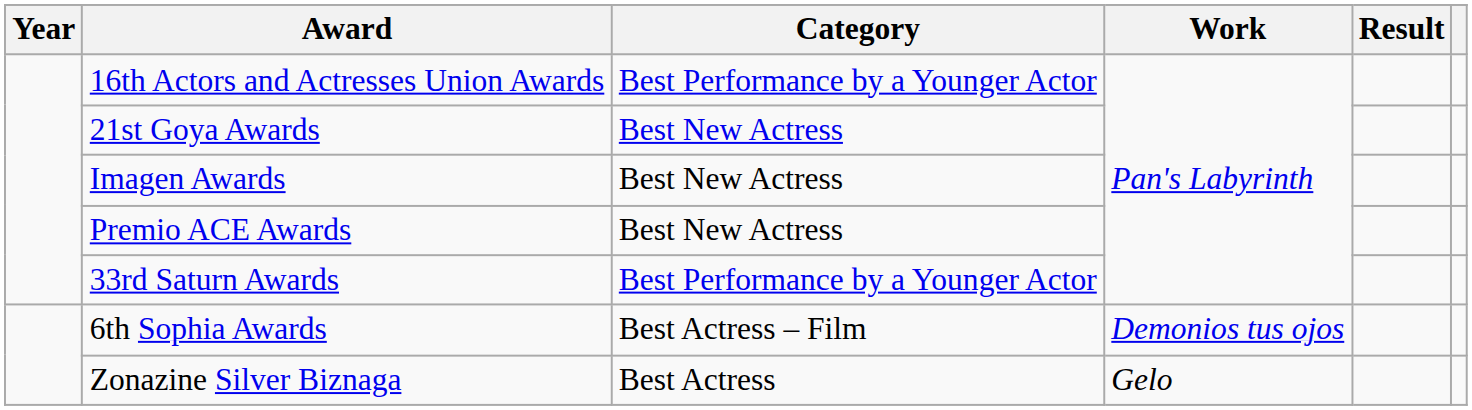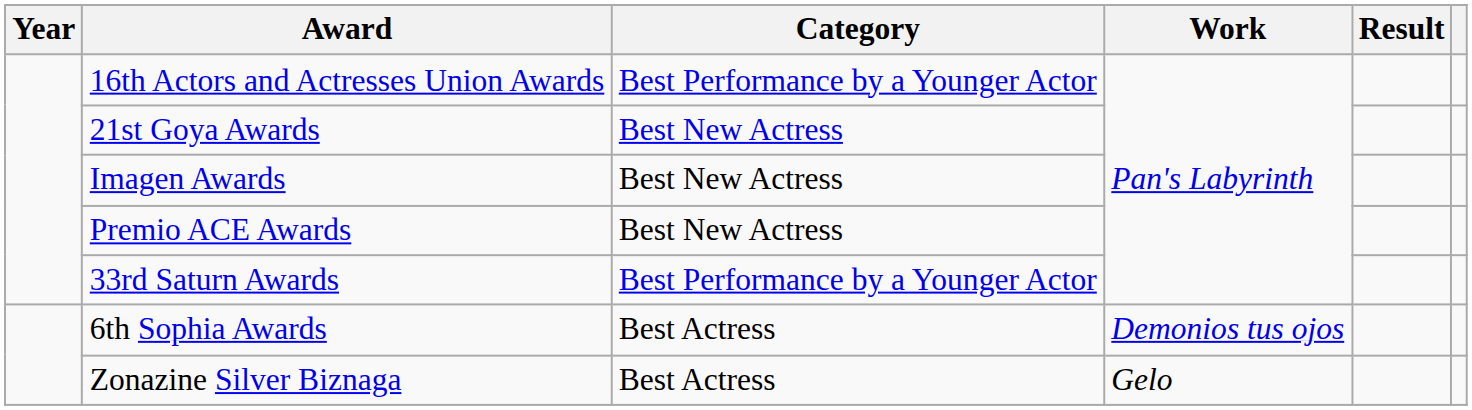 <table class="wikitable sortable plainrowheaders">
 <tr>
 <th>Year</th>
 <th>Award</th>
 <th>Category</th>
 <th>Work</th>
 <th>Result</th>
 <th scope="col" class="unsortable"></th>
 </tr>
 <tr>
 <td rowspan="5"></td>
 <td><a href='#'>16th Actors and Actresses Union Awards</a></td>
 <td><a href='#'>Best Performance by a Younger Actor</a></td>
 <td rowspan="5"><em><a href='#'>Pan's Labyrinth</a></em></td>
 <td></td>
 <td></td>
 </tr>
 <tr>
 <td><a href='#'>21st Goya Awards</a></td>
 <td><a href='#'>Best New Actress</a></td>
 <td></td>
 <td></td>
 </tr>
 <tr>
 <td><a href='#'>Imagen Awards</a></td>
 <td>Best New Actress</td>
 <td></td>
 <td></td>
 </tr>
 <tr>
 <td><a href='#'>Premio ACE Awards</a></td>
 <td>Best New Actress</td>
 <td></td>
 <td></td>
 </tr>
 <tr>
 <td><a href='#'>33rd Saturn Awards</a></td>
 <td><a href='#'>Best Performance by a Younger Actor</a></td>
 <td></td>
 <td></td>
 </tr>
 <tr>
 <td rowspan="2"></td>
 <td>6th <a href='#'>Sophia Awards</a></td>
-<td>Best Actress – Film</td>
+<td>Best Actress</td>
 <td><em><a href='#'>Demonios tus ojos</a></em></td>
 <td></td>
 <td></td>
 </tr>
 <tr>
 <td>Zonazine <a href='#'>Silver Biznaga</a></td>
 <td>Best Actress</td>
 <td><em>Gelo</em></td>
 <td></td>
 <td></td>
 </tr>
 </table>
